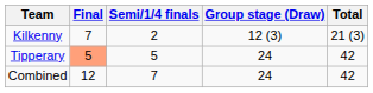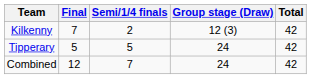 <table class="wikitable" style="text-align:center;">
 <tr>
 <th>Team</th>
 <th><a href='#'>Final</a></th>
 <th><a href='#'>Semi/1/4 finals</a></th>
 <th><a href='#'>Group stage (Draw)</a></th>
 <th>Total</th>
 </tr>
 <tr>
 <td><a href='#'>Kilkenny</a></td>
 <td>7</td>
 <td>2</td>
 <td>12 (3)</td>
-<td>21 (3)</td>
+<td>42</td>
 </tr>
 <tr>
 <td><a href='#'>Tipperary</a></td>
-<td style="background: lightsalmon;">5</td>
+<td>5</td>
 <td>5</td>
 <td>24</td>
 <td>42</td>
 </tr>
 <tr>
 <td>Combined</td>
 <td>12</td>
 <td>7</td>
 <td>24</td>
 <td>42</td>
 </tr>
 </table>
